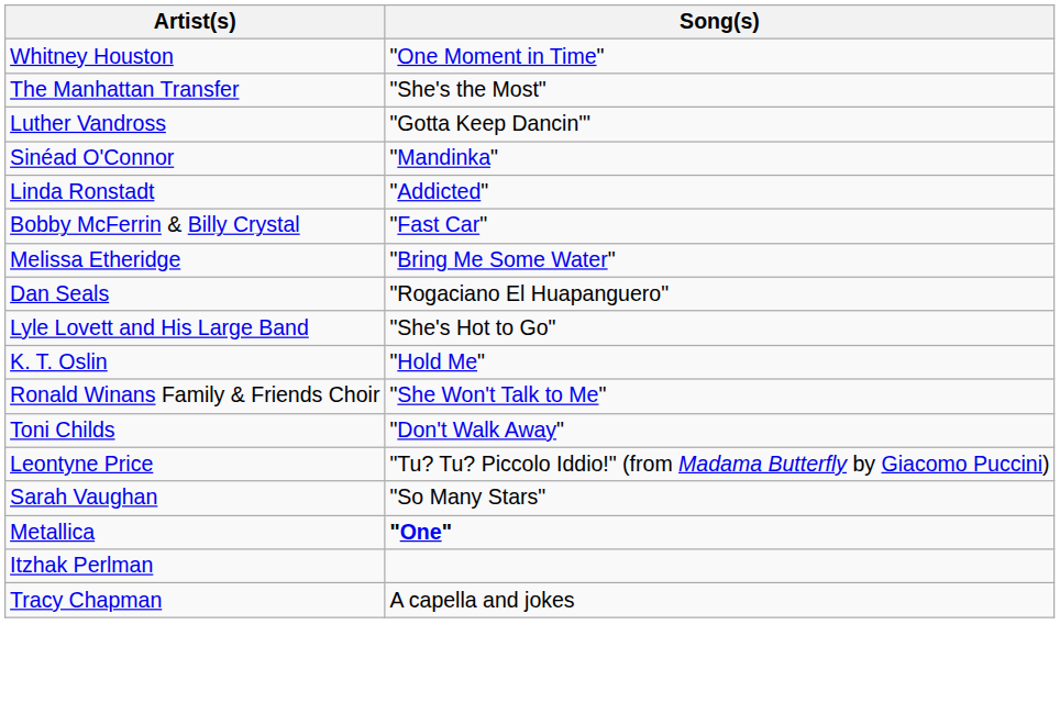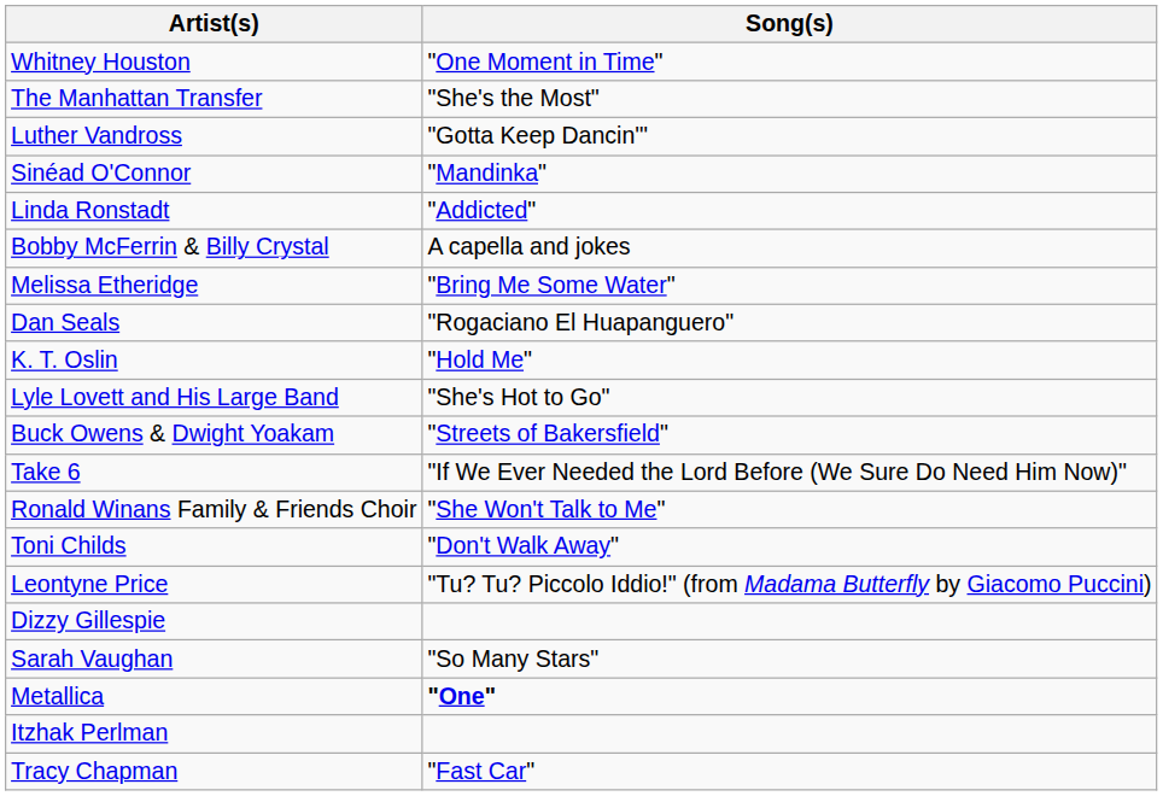 <table class="wikitable plainrowheaders">
 <tr>
 <th scope="col">Artist(s)</th>
 <th scope="col">Song(s)</th>
 </tr>
 <tr>
 <td scope="row"><a href='#'>Whitney Houston</a></td>
 <td>"<a href='#'>One Moment in Time</a>"</td>
 </tr>
 <tr>
 <td scope="row"><a href='#'>The Manhattan Transfer</a></td>
 <td>"She's the Most"</td>
 </tr>
 <tr>
 <td scope="row"><a href='#'>Luther Vandross</a></td>
 <td>"Gotta Keep Dancin'"</td>
 </tr>
 <tr>
 <td scope="row"><a href='#'>Sinéad O'Connor</a></td>
 <td>"<a href='#'>Mandinka</a>"</td>
 </tr>
 <tr>
 <td scope="row"><a href='#'>Linda Ronstadt</a></td>
 <td>"<a href='#'>Addicted</a>"</td>
 </tr>
 <tr>
 <td scope="row"><a href='#'>Bobby McFerrin</a> & <a href='#'>Billy Crystal</a></td>
-<td>"<a href='#'>Fast Car</a>"</td>
+<td>A capella and jokes</td>
 </tr>
 <tr>
 <td scope="row"><a href='#'>Melissa Etheridge</a></td>
 <td>"<a href='#'>Bring Me Some Water</a>"</td>
 </tr>
 <tr>
 <td scope="row"><a href='#'>Dan Seals</a></td>
 <td>"Rogaciano El Huapanguero"</td>
 </tr>
 <tr>
+<td scope="row"><a href='#'>K. T. Oslin</a></td>
+<td>"<a href='#'>Hold Me</a>"</td>
+</tr>
+<tr>
 <td scope="row"><a href='#'>Lyle Lovett and His Large Band</a></td>
 <td>"She's Hot to Go"</td>
 </tr>
 <tr>
-<td scope="row"><a href='#'>K. T. Oslin</a></td>
-<td>"<a href='#'>Hold Me</a>"</td>
+<td scope="row"><a href='#'>Buck Owens</a> & <a href='#'>Dwight Yoakam</a></td>
+<td>"<a href='#'>Streets of Bakersfield</a>"</td>
+</tr>
+<tr>
+<td scope="row"><a href='#'>Take 6</a></td>
+<td>"If We Ever Needed the Lord Before (We Sure Do Need Him Now)"</td>
 </tr>
 <tr>
 <td scope="row"><a href='#'>Ronald Winans</a> Family & Friends Choir</td>
 <td>"<a href='#'>She Won't Talk to Me</a>"</td>
 </tr>
 <tr>
 <td scope="row"><a href='#'>Toni Childs</a></td>
 <td>"<a href='#'>Don't Walk Away</a>"</td>
 </tr>
 <tr>
 <td scope="row"><a href='#'>Leontyne Price</a></td>
 <td>"Tu? Tu? Piccolo Iddio!" (from <em><a href='#'>Madama Butterfly</a></em> by <a href='#'>Giacomo Puccini</a>)</td>
+</tr>
+<tr>
+<td scope="row"><a href='#'>Dizzy Gillespie</a></td>
+<td></td>
 </tr>
 <tr>
 <td scope="row"><a href='#'>Sarah Vaughan</a></td>
 <td>"So Many Stars"</td>
 </tr>
 <tr>
 <td scope="row"><a href='#'>Metallica</a></td>
 <td><strong>"<a href='#'>One</a>"</strong></td>
 </tr>
 <tr>
 <td scope="row"><a href='#'>Itzhak Perlman</a></td>
 <td></td>
 </tr>
 <tr>
 <td scope="row"><a href='#'>Tracy Chapman</a></td>
-<td>A capella and jokes</td>
+<td>"<a href='#'>Fast Car</a>"</td>
 </tr>
 </table>
